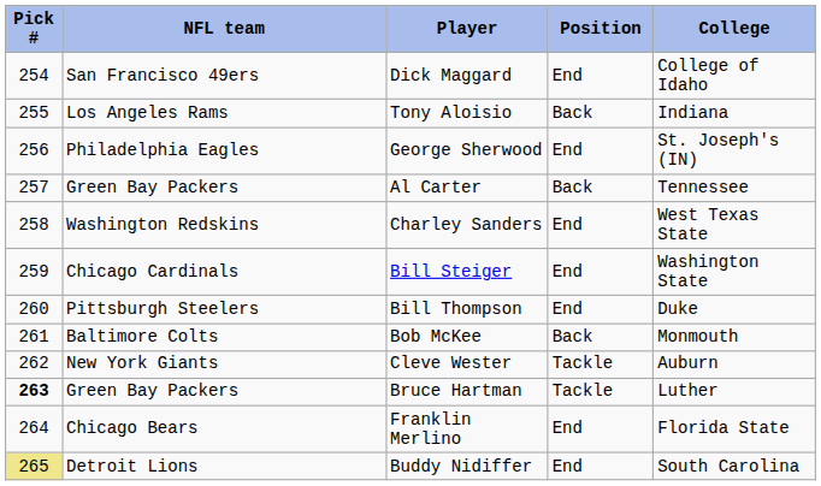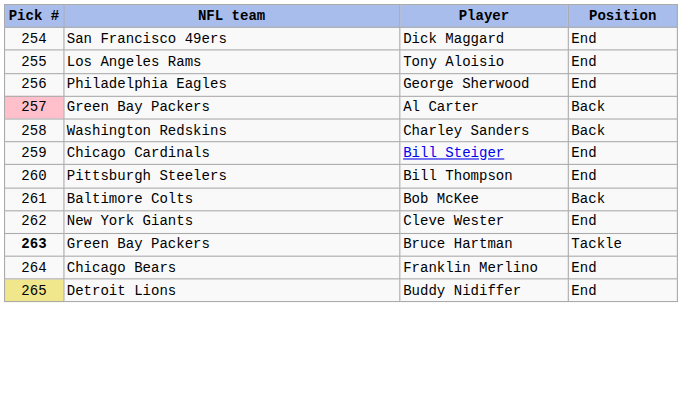 <table class="wikitable sortable sortable" style="width: 100%">
 <tr>
 <th style="background:#A8BDEC;" width=7%>Pick #</th>
 <th width=40% style="background:#A8BDEC;">NFL team</th>
 <th width=20% style="background:#A8BDEC;">Player</th>
 <th width=13% style="background:#A8BDEC;">Position</th>
-<th style="background:#A8BDEC;">College</th>
 </tr>
 <tr>
 <td align=center>254</td>
 <td>San Francisco 49ers</td>
 <td>Dick Maggard</td>
 <td>End</td>
-<td>College of Idaho</td>
 </tr>
 <tr>
 <td align=center>255</td>
 <td>Los Angeles Rams</td>
 <td>Tony Aloisio</td>
-<td>Back</td>
-<td>Indiana</td>
+<td>End</td>
 </tr>
 <tr>
 <td align=center>256</td>
 <td>Philadelphia Eagles</td>
 <td>George Sherwood</td>
 <td>End</td>
-<td>St. Joseph's (IN)</td>
 </tr>
 <tr>
-<td align=center>257</td>
+<td align=center style="background: pink;">257</td>
 <td>Green Bay Packers</td>
 <td>Al Carter</td>
 <td>Back</td>
-<td>Tennessee</td>
 </tr>
 <tr>
 <td align=center>258</td>
 <td>Washington Redskins</td>
 <td>Charley Sanders</td>
-<td>End</td>
-<td>West Texas State</td>
+<td>Back</td>
 </tr>
 <tr>
 <td align=center>259</td>
 <td>Chicago Cardinals</td>
 <td><a href='#'>Bill Steiger</a></td>
 <td>End</td>
-<td>Washington State</td>
 </tr>
 <tr>
 <td align=center>260</td>
 <td>Pittsburgh Steelers</td>
 <td>Bill Thompson</td>
 <td>End</td>
-<td>Duke</td>
 </tr>
 <tr>
 <td align=center>261</td>
 <td>Baltimore Colts</td>
 <td>Bob McKee</td>
 <td>Back</td>
-<td>Monmouth</td>
 </tr>
 <tr>
 <td align=center>262</td>
 <td>New York Giants</td>
 <td>Cleve Wester</td>
-<td>Tackle</td>
-<td>Auburn</td>
+<td>End</td>
 </tr>
 <tr>
 <td align=center><strong>263</strong></td>
 <td>Green Bay Packers</td>
 <td>Bruce Hartman</td>
 <td>Tackle</td>
-<td>Luther</td>
 </tr>
 <tr>
 <td align=center>264</td>
 <td>Chicago Bears</td>
 <td>Franklin Merlino</td>
 <td>End</td>
-<td>Florida State</td>
 </tr>
 <tr>
 <td align=center style="background: khaki;">265</td>
 <td>Detroit Lions</td>
 <td>Buddy Nidiffer</td>
 <td>End</td>
-<td>South Carolina</td>
 </tr>
 </table>
